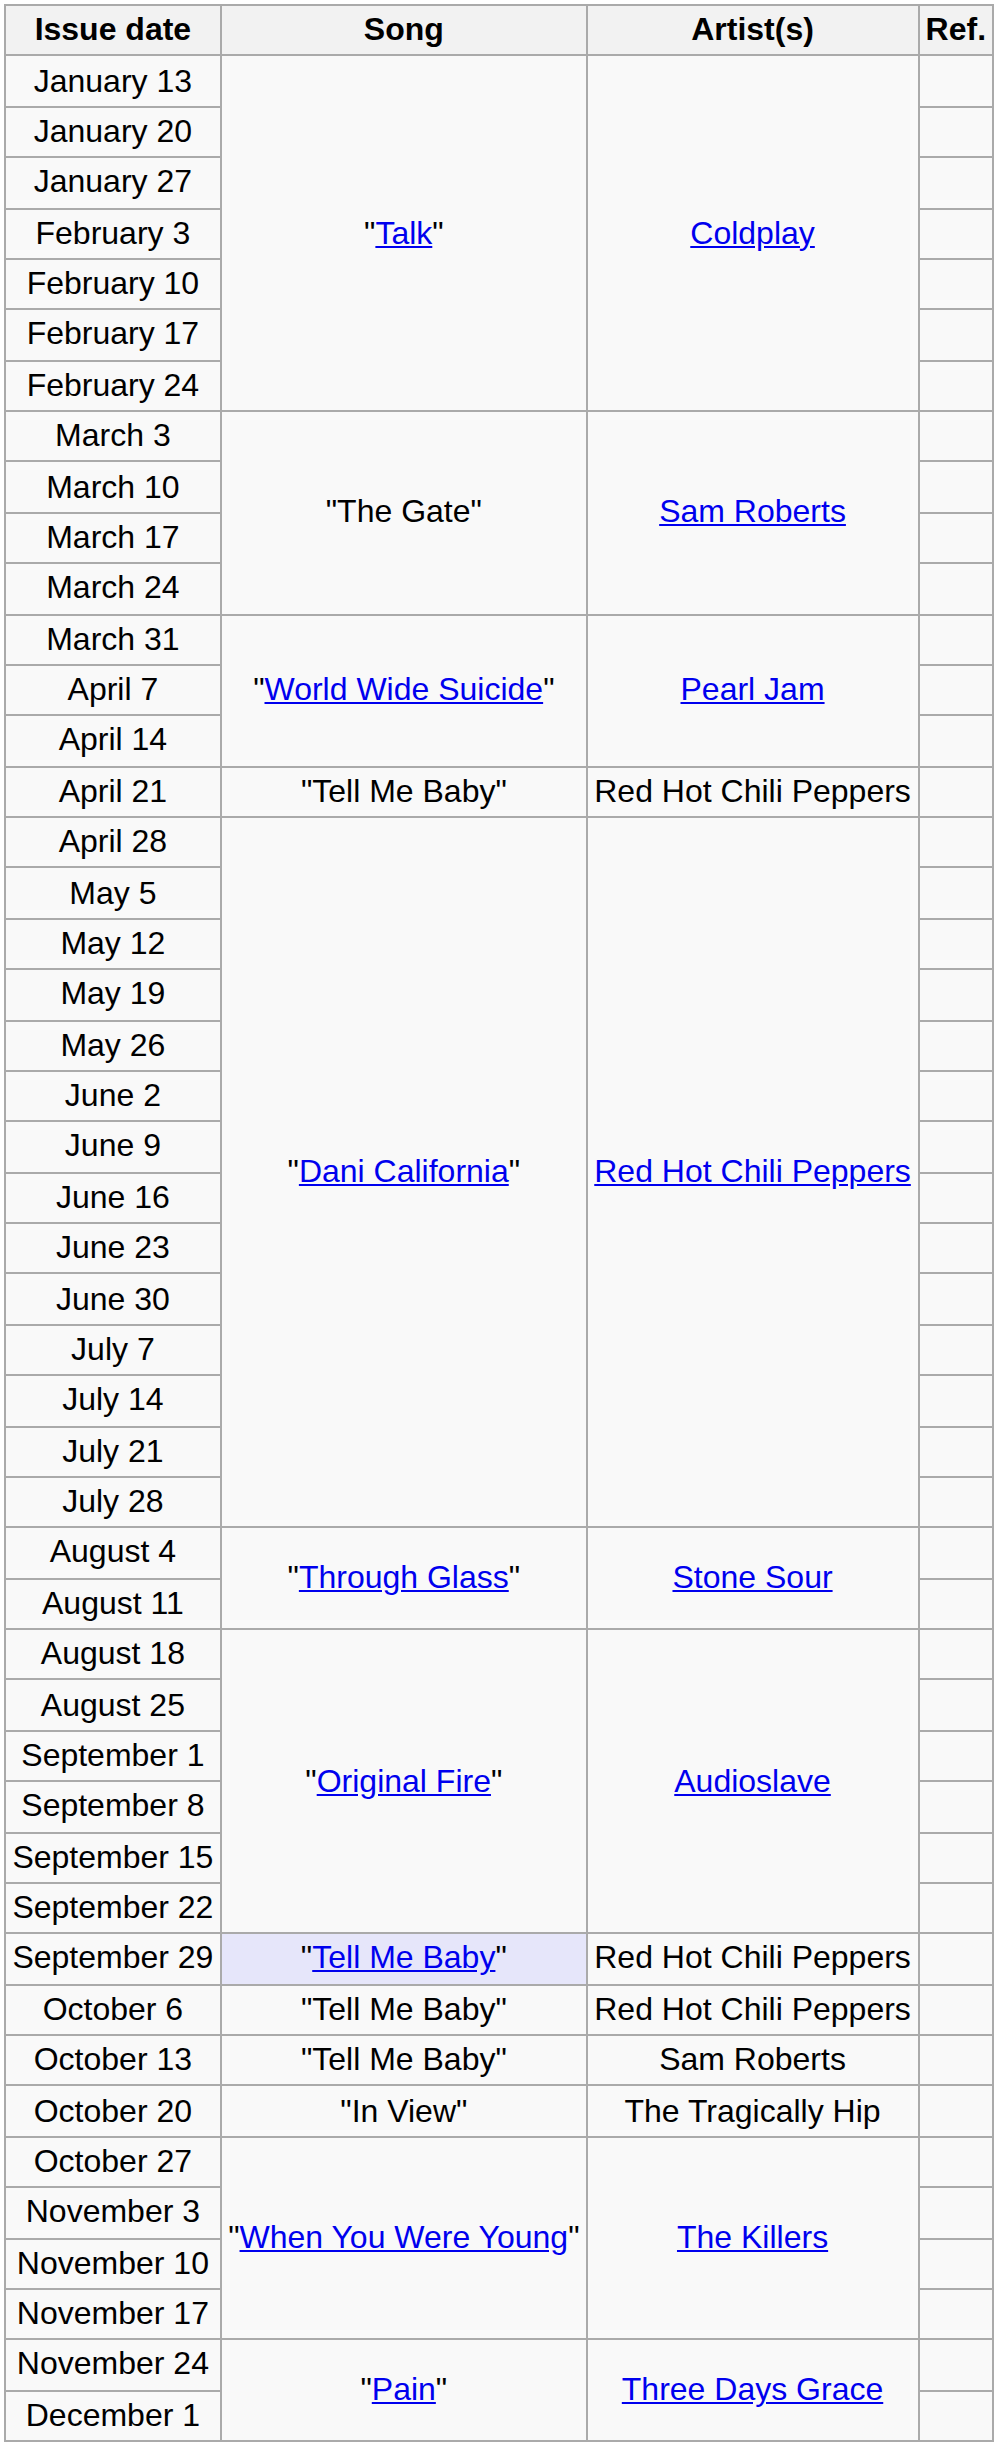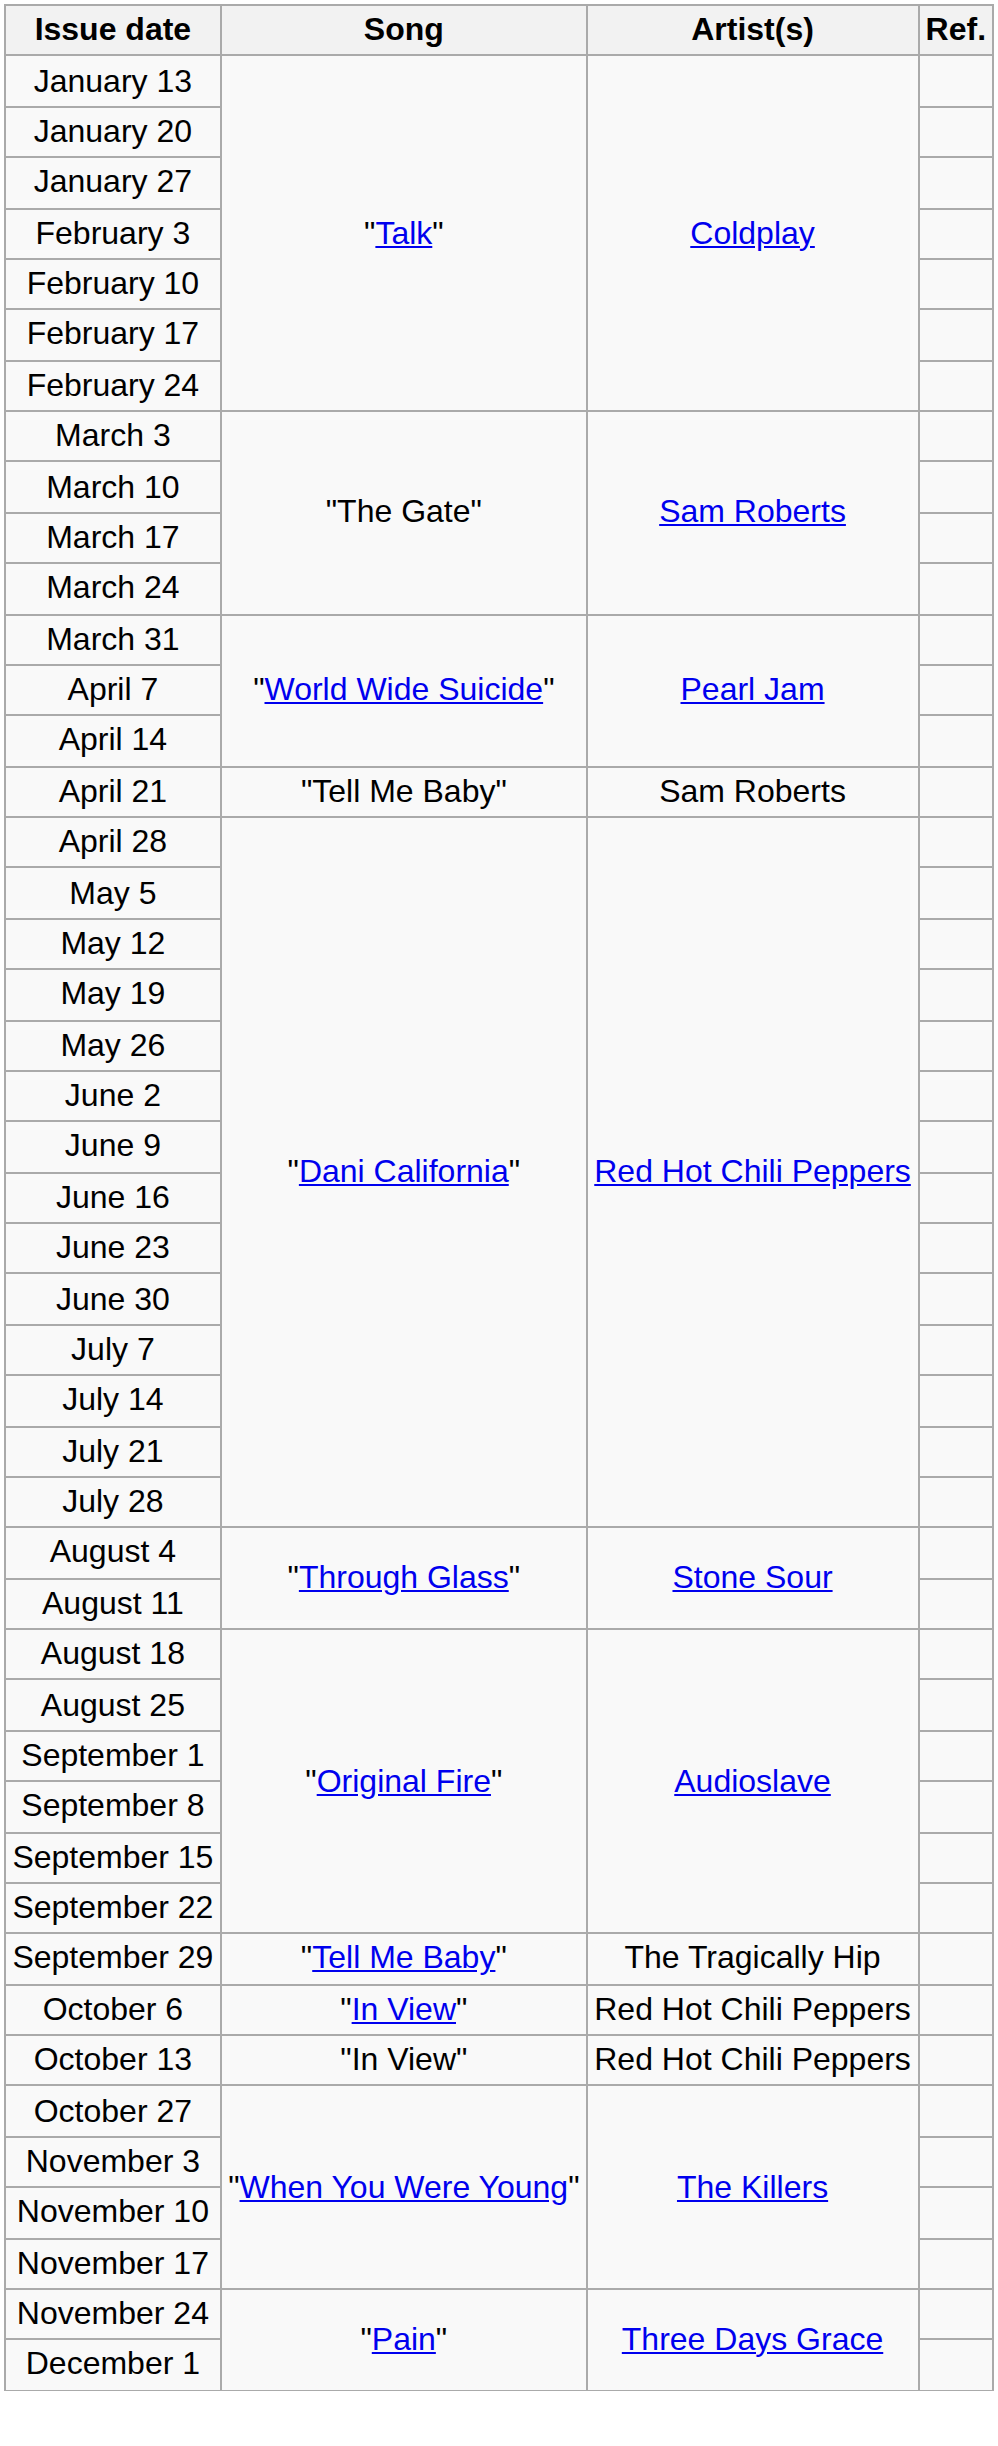 <table class="wikitable">
 <tr>
 <th align="center">Issue date</th>
 <th align="center">Song</th>
 <th align="center">Artist(s)</th>
 <th align="center">Ref.</th>
 </tr>
 <tr>
 <td align="center">January 13</td>
 <td align="center" rowspan="7">"<a href='#'>Talk</a>"</td>
 <td align="center" rowspan="7"><a href='#'>Coldplay</a></td>
 <td></td>
 </tr>
 <tr>
 <td align="center">January 20</td>
 <td></td>
 </tr>
 <tr>
 <td align="center">January 27</td>
 <td></td>
 </tr>
 <tr>
 <td align="center">February 3</td>
 <td></td>
 </tr>
 <tr>
 <td align="center">February 10</td>
 <td></td>
 </tr>
 <tr>
 <td align="center">February 17</td>
 <td></td>
 </tr>
 <tr>
 <td align="center">February 24</td>
 <td></td>
 </tr>
 <tr>
 <td align="center">March 3</td>
 <td align="center" rowspan="4">"The Gate"</td>
 <td align="center" rowspan="4"><a href='#'>Sam Roberts</a></td>
 <td></td>
 </tr>
 <tr>
 <td align="center">March 10</td>
 <td></td>
 </tr>
 <tr>
 <td align="center">March 17</td>
 <td></td>
 </tr>
 <tr>
 <td align="center">March 24</td>
 <td></td>
 </tr>
 <tr>
 <td align="center">March 31</td>
 <td align="center" rowspan="3">"<a href='#'>World Wide Suicide</a>"</td>
 <td align="center" rowspan="3"><a href='#'>Pearl Jam</a></td>
 <td></td>
 </tr>
 <tr>
 <td align="center">April 7</td>
 <td></td>
 </tr>
 <tr>
 <td align="center">April 14</td>
 <td></td>
 </tr>
 <tr>
 <td align="center">April 21</td>
 <td align="center" rowspan="1">"Tell Me Baby"</td>
-<td align="center" rowspan="1">Red Hot Chili Peppers</td>
+<td align="center" rowspan="1">Sam Roberts</td>
 <td></td>
 </tr>
 <tr>
 <td align="center">April 28</td>
 <td align="center" rowspan="14">"<a href='#'>Dani California</a>"</td>
 <td align="center" rowspan="14"><a href='#'>Red Hot Chili Peppers</a></td>
 <td></td>
 </tr>
 <tr>
 <td align="center">May 5</td>
 <td></td>
 </tr>
 <tr>
 <td align="center">May 12</td>
 <td></td>
 </tr>
 <tr>
 <td align="center">May 19</td>
 <td></td>
 </tr>
 <tr>
 <td align="center">May 26</td>
 <td></td>
 </tr>
 <tr>
 <td align="center">June 2</td>
 <td></td>
 </tr>
 <tr>
 <td align="center">June 9</td>
 <td></td>
 </tr>
 <tr>
 <td align="center">June 16</td>
 <td></td>
 </tr>
 <tr>
 <td align="center">June 23</td>
 <td></td>
 </tr>
 <tr>
 <td align="center">June 30</td>
 <td></td>
 </tr>
 <tr>
 <td align="center">July 7</td>
 <td></td>
 </tr>
 <tr>
 <td align="center">July 14</td>
 <td></td>
 </tr>
 <tr>
 <td align="center">July 21</td>
 <td></td>
 </tr>
 <tr>
 <td align="center">July 28</td>
 <td></td>
 </tr>
 <tr>
 <td align="center">August 4</td>
 <td align="center" rowspan="2">"<a href='#'>Through Glass</a>"</td>
 <td align="center" rowspan="2"><a href='#'>Stone Sour</a></td>
 <td></td>
 </tr>
 <tr>
 <td align="center">August 11</td>
 <td></td>
 </tr>
 <tr>
 <td align="center">August 18</td>
 <td align="center" rowspan="6">"<a href='#'>Original Fire</a>"</td>
 <td align="center" rowspan="6"><a href='#'>Audioslave</a></td>
 <td></td>
 </tr>
 <tr>
 <td align="center">August 25</td>
 <td></td>
 </tr>
 <tr>
 <td align="center">September 1</td>
 <td></td>
 </tr>
 <tr>
 <td align="center">September 8</td>
 <td></td>
 </tr>
 <tr>
 <td align="center">September 15</td>
 <td></td>
 </tr>
 <tr>
 <td align="center">September 22</td>
 <td></td>
 </tr>
 <tr>
 <td align="center">September 29</td>
-<td align="center" rowspan="1" style="background: lavender;">"<a href='#'>Tell Me Baby</a>"</td>
-<td align="center" rowspan="1">Red Hot Chili Peppers</td>
+<td align="center" rowspan="1">"<a href='#'>Tell Me Baby</a>"</td>
+<td align="center" rowspan="1">The Tragically Hip</td>
 <td></td>
 </tr>
 <tr>
 <td align="center">October 6</td>
-<td align="center" rowspan="1">"Tell Me Baby"</td>
+<td align="center" rowspan="1">"<a href='#'>In View</a>"</td>
 <td align="center" rowspan="1">Red Hot Chili Peppers</td>
 <td></td>
 </tr>
 <tr>
 <td align="center">October 13</td>
-<td align="center" rowspan="1">"Tell Me Baby"</td>
-<td align="center" rowspan="1">Sam Roberts</td>
-<td></td>
-</tr>
-<tr>
-<td align="center">October 20</td>
 <td align="center" rowspan="1">"In View"</td>
-<td align="center" rowspan="1">The Tragically Hip</td>
+<td align="center" rowspan="1">Red Hot Chili Peppers</td>
 <td></td>
 </tr>
 <tr>
 <td align="center">October 27</td>
 <td align="center" rowspan="4">"<a href='#'>When You Were Young</a>"</td>
 <td align="center" rowspan="4"><a href='#'>The Killers</a></td>
 <td></td>
 </tr>
 <tr>
 <td align="center">November 3</td>
 <td></td>
 </tr>
 <tr>
 <td align="center">November 10</td>
 <td></td>
 </tr>
 <tr>
 <td align="center">November 17</td>
 <td></td>
 </tr>
 <tr>
 <td align="center">November 24</td>
 <td align="center" rowspan="2">"<a href='#'>Pain</a>"</td>
 <td align="center" rowspan="2"><a href='#'>Three Days Grace</a></td>
 <td></td>
 </tr>
 <tr>
 <td align="center">December 1</td>
 <td></td>
 </tr>
 </table>
